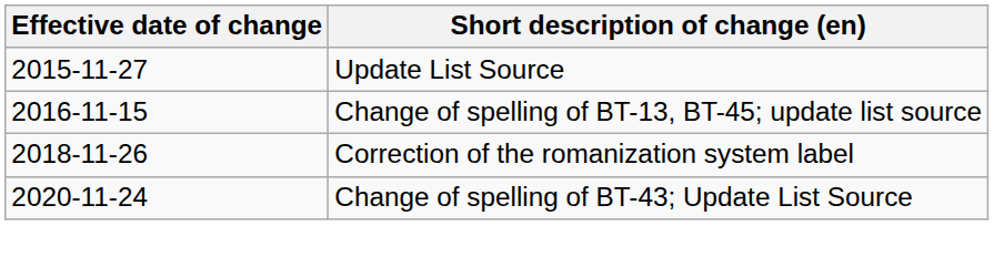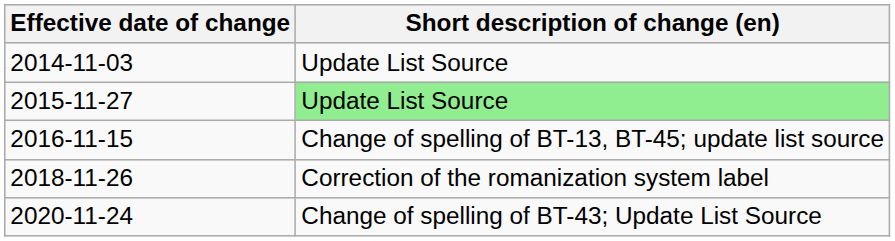 <table class="wikitable">
 <tr>
 <th>Effective date of change</th>
 <th>Short description of change (en)</th>
 </tr>
 <tr>
+<td>2014-11-03</td>
+<td>Update List Source</td>
+</tr>
+<tr>
 <td>2015-11-27</td>
-<td>Update List Source</td>
+<td style="background: lightgreen;">Update List Source</td>
 </tr>
 <tr>
 <td>2016-11-15</td>
 <td>Change of spelling of BT-13, BT-45; update list source</td>
 </tr>
 <tr>
 <td>2018-11-26</td>
 <td>Correction of the romanization system label</td>
 </tr>
 <tr>
 <td>2020-11-24</td>
 <td>Change of spelling of BT-43; Update List Source</td>
 </tr>
 </table>
